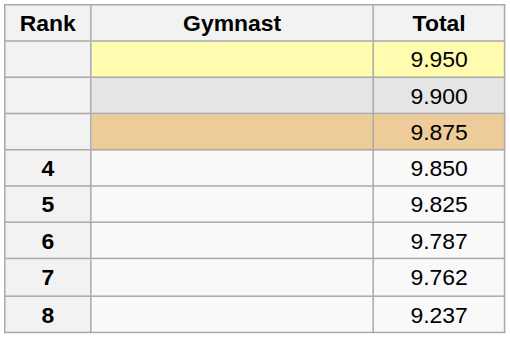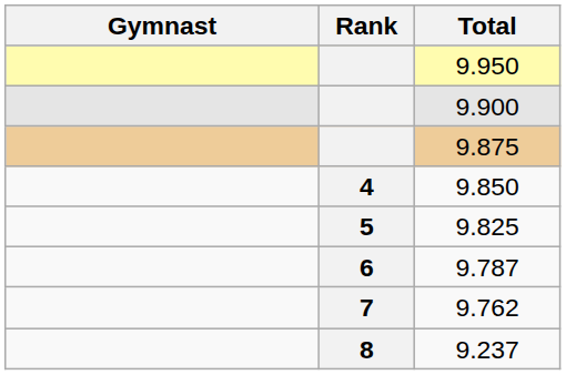 <table class="wikitable sortable" style="text-align:center; font-size:95%">
 <tr>
+<th scope="col" style="width:180px;">Gymnast</th>
 <th scope="col" style="width:50px;">Rank</th>
-<th scope="col" style="width:180px;">Gymnast</th>
 <th scope="col" style="width:80px;">Total</th>
 </tr>
 <tr style="background:#fffcaf;">
+<td style="text-align:left;"></td>
 <th scope=row style="text-align:center"></th>
-<td style="text-align:left;"></td>
 <td>9.950</td>
 </tr>
 <tr style="background:#e5e5e5;">
+<td style="text-align:left;"></td>
 <th scope=row style="text-align:center"></th>
-<td style="text-align:left;"></td>
 <td>9.900</td>
 </tr>
 <tr style="background:#ec9;">
+<td style="text-align:left;"></td>
 <th scope=row style="text-align:center"></th>
-<td style="text-align:left;"></td>
 <td>9.875</td>
 </tr>
 <tr>
+<td style="text-align:left;"></td>
 <th scope=row style="text-align:center">4</th>
-<td style="text-align:left;"></td>
 <td>9.850</td>
 </tr>
 <tr>
+<td style="text-align:left;"></td>
 <th scope=row style="text-align:center">5</th>
-<td style="text-align:left;"></td>
 <td>9.825</td>
 </tr>
 <tr>
+<td style="text-align:left;"></td>
 <th scope=row style="text-align:center">6</th>
-<td style="text-align:left;"></td>
 <td>9.787</td>
 </tr>
 <tr>
+<td style="text-align:left;"></td>
 <th scope=row style="text-align:center">7</th>
-<td style="text-align:left;"></td>
 <td>9.762</td>
 </tr>
 <tr>
+<td style="text-align:left;"></td>
 <th scope=row style="text-align:center">8</th>
-<td style="text-align:left;"></td>
 <td>9.237</td>
 </tr>
 </table>
